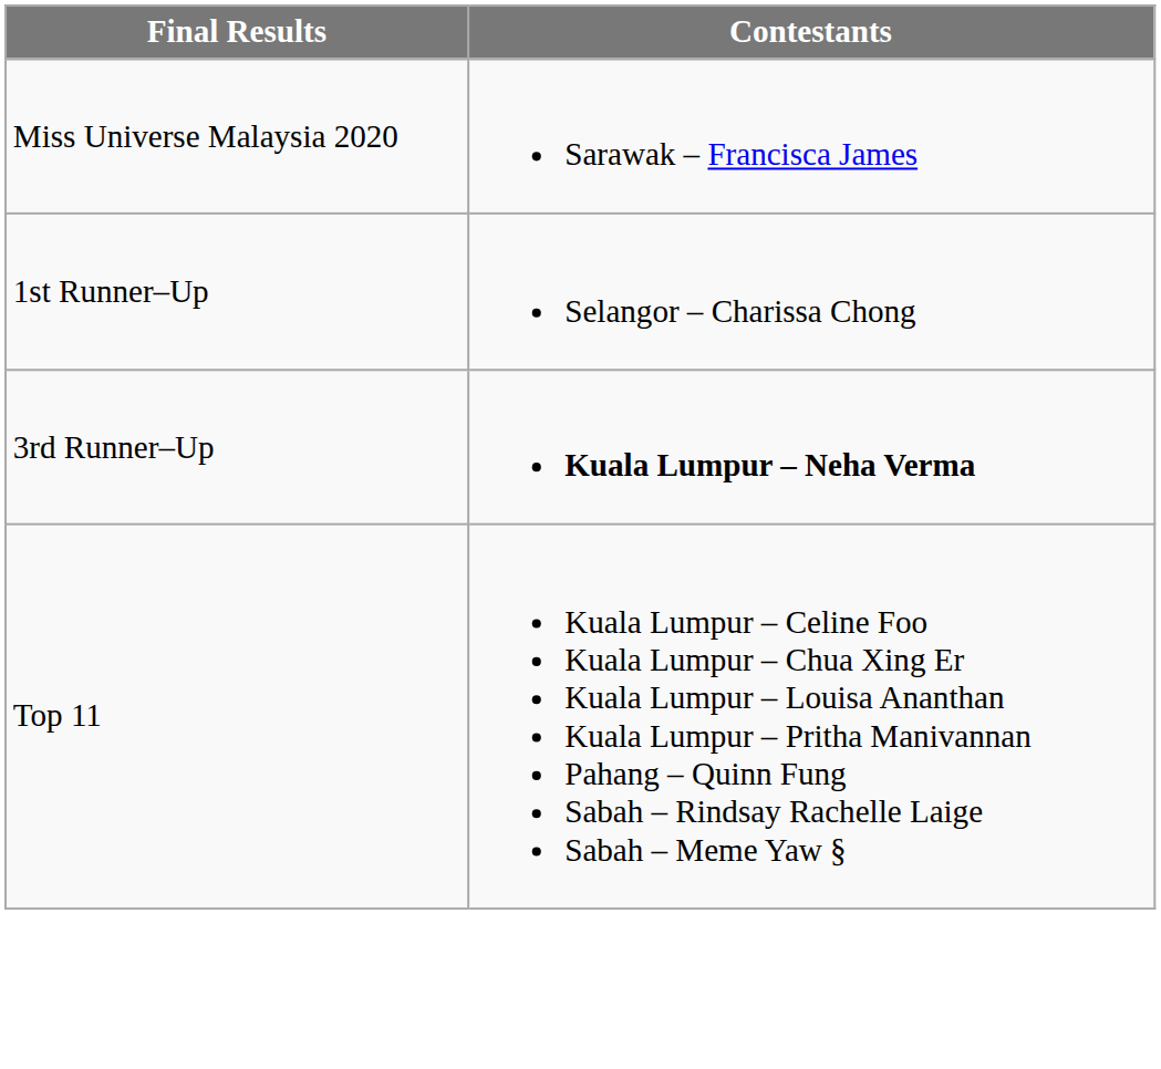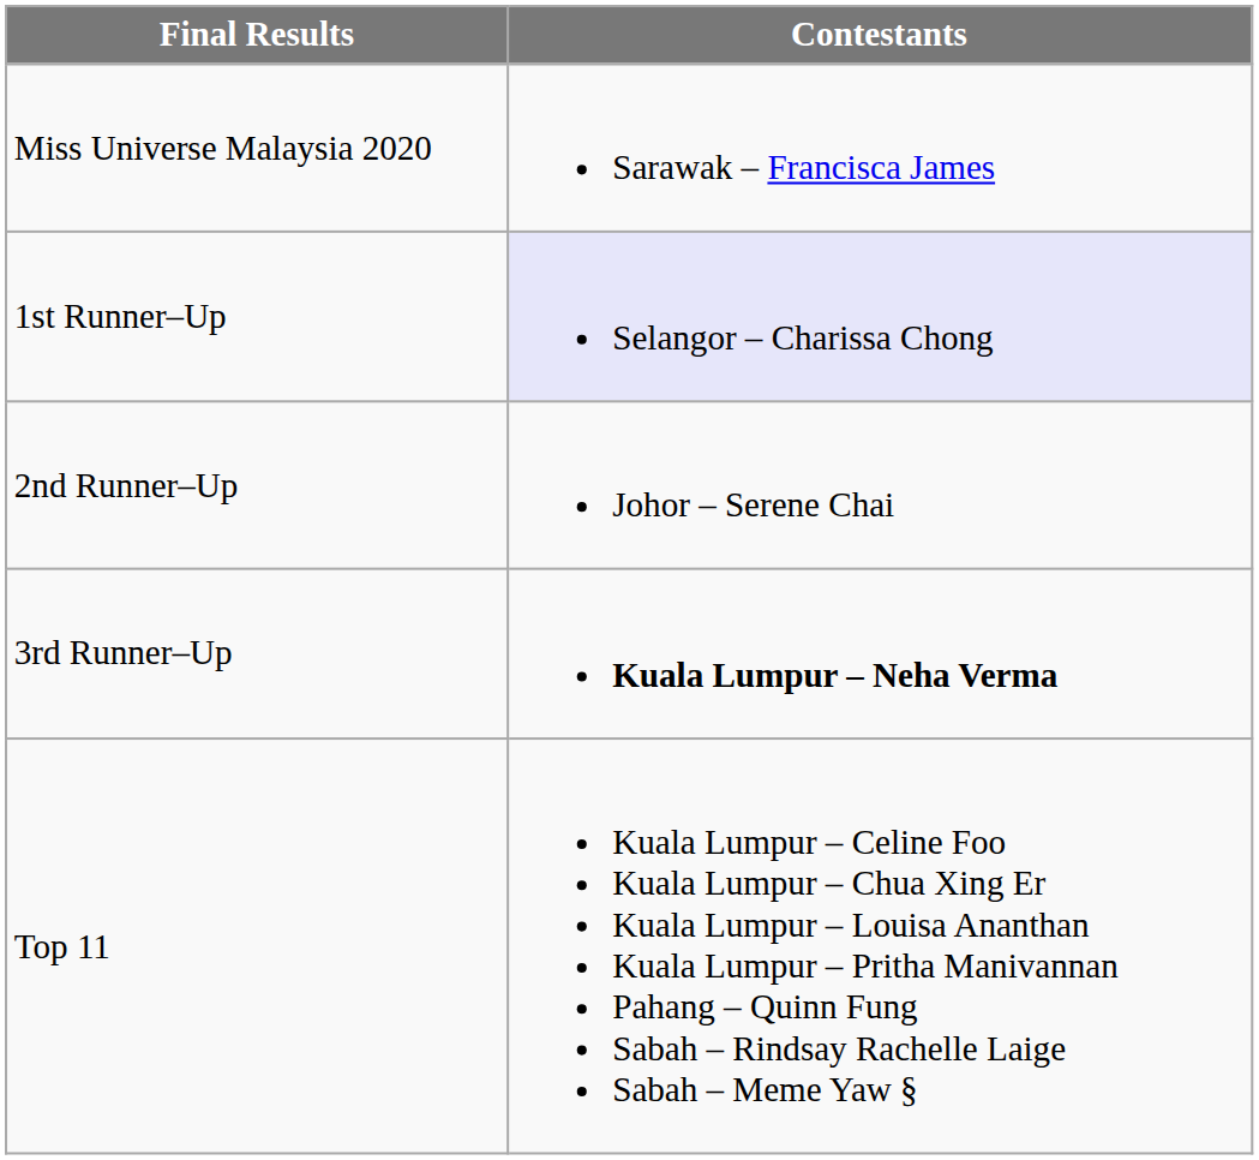 <table class="wikitable sortable" style="font-size:90%;">
 <tr>
 <th style="width:200px;background-color:#787878;color:#FFFFFF;">Final Results</th>
 <th style="width:300px;background-color:#787878;color:#FFFFFF;">Contestants</th>
 </tr>
 <tr>
 <td>Miss Universe Malaysia 2020</td>
 <td><br><ul><li>Sarawak –  <a href='#'>Francisca James</a></li></ul></td>
 </tr>
 <tr>
 <td>1st Runner–Up</td>
-<td><br><ul><li>Selangor  –  Charissa Chong</li></ul></td>
+<td style="background: lavender;"><br><ul><li>Selangor  –  Charissa Chong</li></ul></td>
+</tr>
+<tr>
+<td>2nd Runner–Up</td>
+<td><br><ul><li>Johor  –  Serene Chai</li></ul></td>
 </tr>
 <tr>
 <td>3rd Runner–Up</td>
 <td><strong><br><ul><li>Kuala Lumpur  –  Neha Verma</li></ul></strong></td>
 </tr>
 <tr>
 <td>Top 11</td>
 <td><br><ul><li>Kuala Lumpur  –  Celine Foo</li><li>Kuala Lumpur  –  Chua Xing Er</li><li>Kuala Lumpur  –  Louisa Ananthan</li><li>Kuala Lumpur  –  Pritha Manivannan</li><li>Pahang  – Quinn Fung</li><li>Sabah  –  Rindsay Rachelle Laige</li><li>Sabah  –  Meme Yaw  §</li></ul></td>
 </tr>
 </table>
